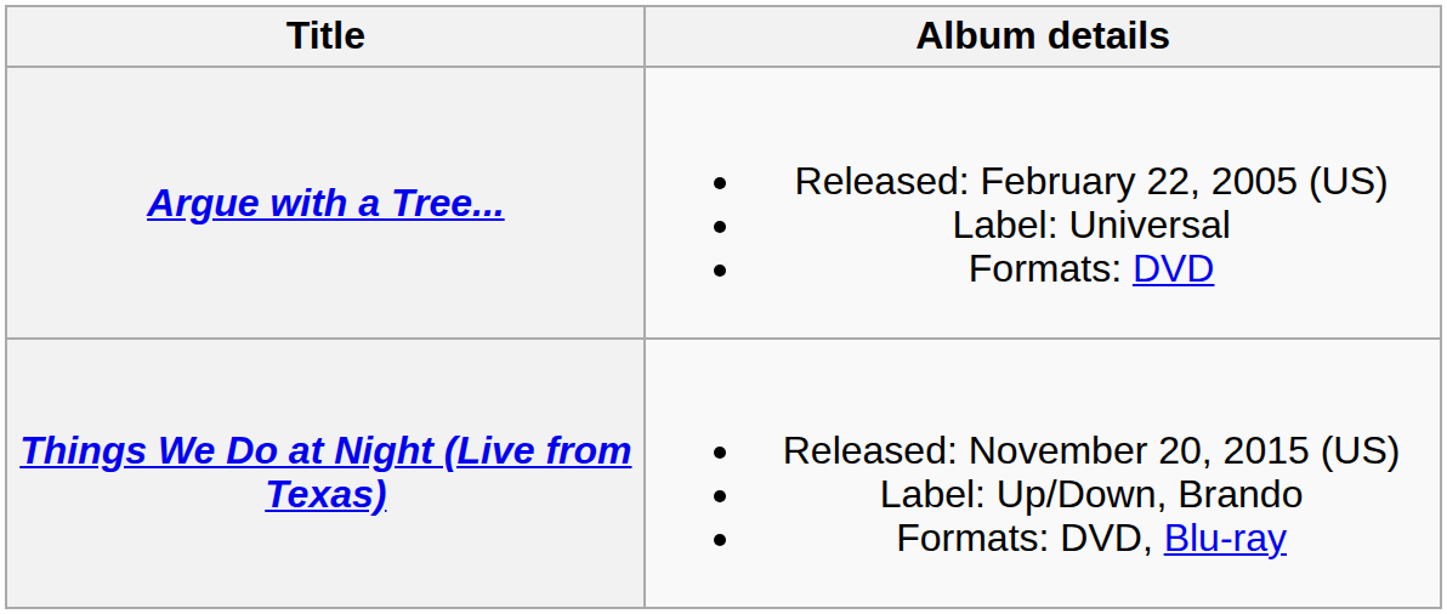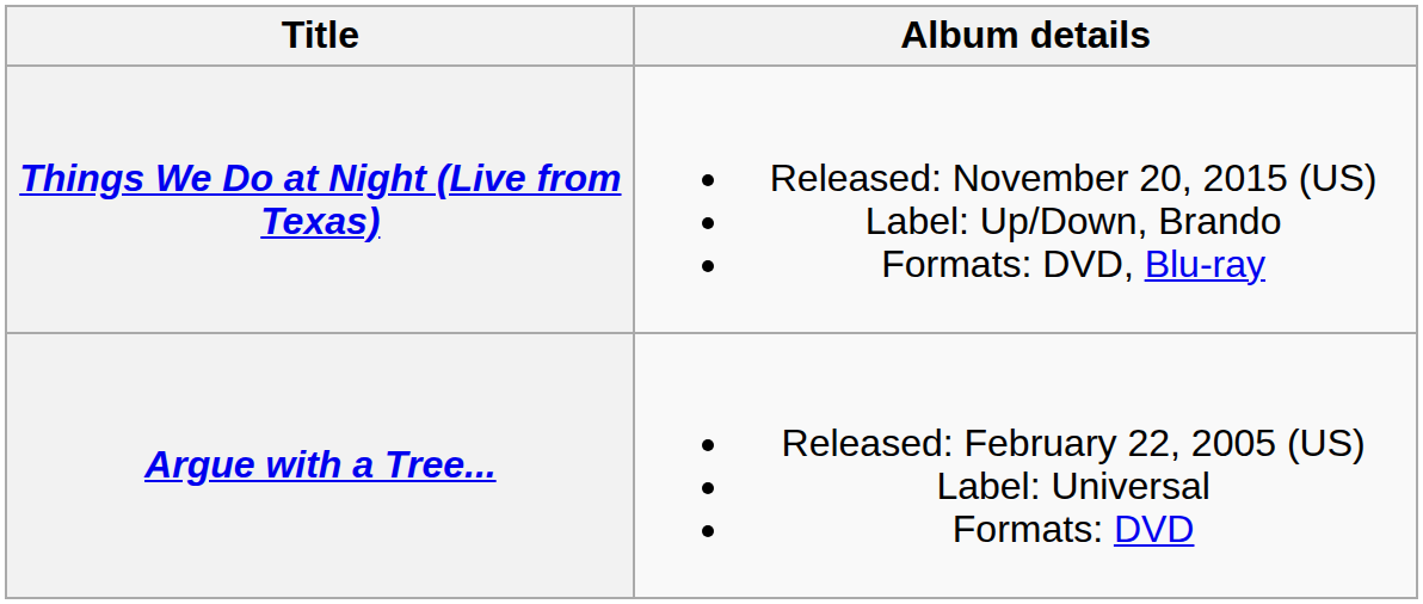 <table class="wikitable plainrowheaders" style="text-align:center;">
 <tr>
 <th scope="col" style="width:16em;">Title</th>
 <th scope="col" style="width:20em;">Album details</th>
 </tr>
 <tr>
+<th scope="row"><em><a href='#'>Things We Do at Night (Live from Texas)</a></em></th>
+<td><br><ul><li>Released: November 20, 2015 <span>(US)</span></li><li>Label: Up/Down, Brando</li><li>Formats: DVD, <a href='#'>Blu-ray</a></li></ul></td>
+</tr>
+<tr>
 <th scope="row"><em><a href='#'>Argue with a Tree...</a></em></th>
 <td><br><ul><li>Released: February 22, 2005 <span>(US)</span></li><li>Label: Universal</li><li>Formats: <a href='#'>DVD</a></li></ul></td>
 </tr>
-<tr>
-<th scope="row"><em><a href='#'>Things We Do at Night (Live from Texas)</a></em></th>
-<td><br><ul><li>Released: November 20, 2015 <span>(US)</span></li><li>Label: Up/Down, Brando</li><li>Formats: DVD, <a href='#'>Blu-ray</a></li></ul></td>
-</tr>
 </table>
